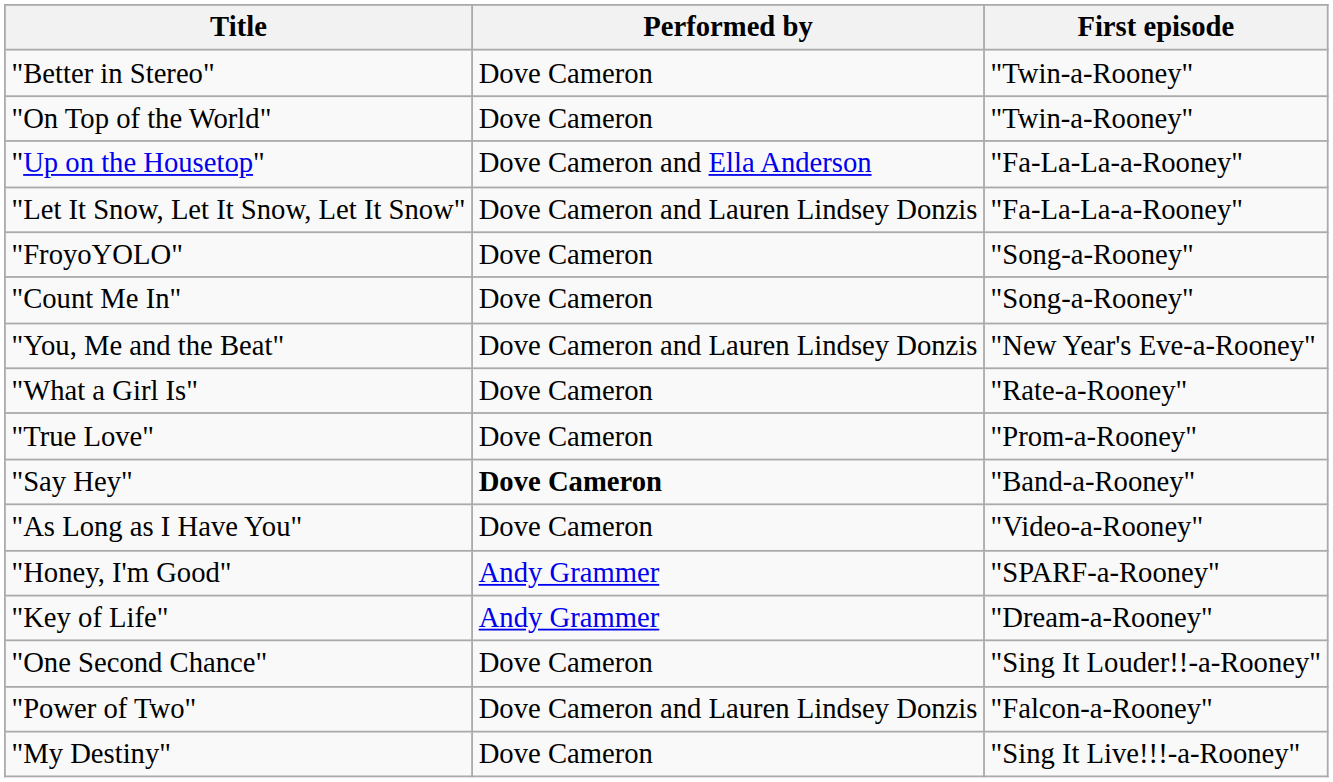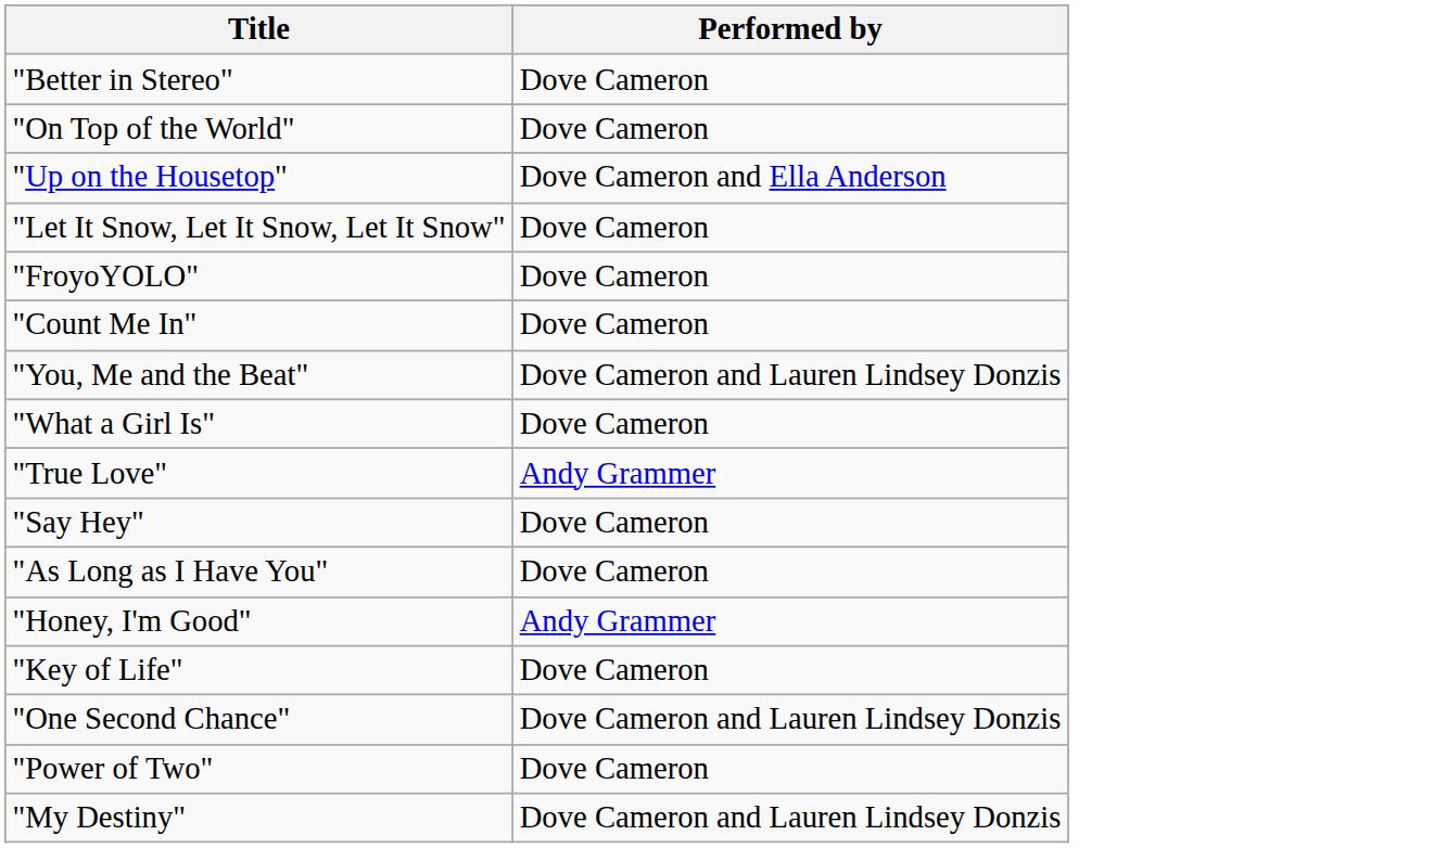 <table class="wikitable sortable plainrowheaders">
 <tr>
 <th scope="col">Title</th>
 <th scope="col">Performed by</th>
-<th scope="col">First episode</th>
 </tr>
 <tr>
 <td>"Better in Stereo"</td>
 <td>Dove Cameron</td>
-<td>"Twin-a-Rooney"</td>
 </tr>
 <tr>
 <td>"On Top of the World"</td>
 <td>Dove Cameron</td>
-<td>"Twin-a-Rooney"</td>
 </tr>
 <tr>
 <td>"<a href='#'>Up on the Housetop</a>"</td>
 <td>Dove Cameron and <a href='#'>Ella Anderson</a></td>
-<td>"Fa-La-La-a-Rooney"</td>
 </tr>
 <tr>
 <td>"Let It Snow, Let It Snow, Let It Snow"</td>
-<td>Dove Cameron and Lauren Lindsey Donzis</td>
-<td>"Fa-La-La-a-Rooney"</td>
+<td>Dove Cameron</td>
 </tr>
 <tr>
 <td>"FroyoYOLO"</td>
 <td>Dove Cameron</td>
-<td>"Song-a-Rooney"</td>
 </tr>
 <tr>
 <td>"Count Me In"</td>
 <td>Dove Cameron</td>
-<td>"Song-a-Rooney"</td>
 </tr>
 <tr>
 <td>"You, Me and the Beat"</td>
 <td>Dove Cameron and Lauren Lindsey Donzis</td>
-<td>"New Year's Eve-a-Rooney"</td>
 </tr>
 <tr>
 <td>"What a Girl Is"</td>
 <td>Dove Cameron</td>
-<td>"Rate-a-Rooney"</td>
 </tr>
 <tr>
 <td>"True Love"</td>
-<td>Dove Cameron</td>
-<td>"Prom-a-Rooney"</td>
+<td><a href='#'>Andy Grammer</a></td>
 </tr>
 <tr>
 <td>"Say Hey"</td>
-<td><strong>Dove Cameron</strong></td>
-<td>"Band-a-Rooney"</td>
+<td>Dove Cameron</td>
 </tr>
 <tr>
 <td>"As Long as I Have You"</td>
 <td>Dove Cameron</td>
-<td>"Video-a-Rooney"</td>
 </tr>
 <tr>
 <td>"Honey, I'm Good"</td>
 <td><a href='#'>Andy Grammer</a></td>
-<td>"SPARF-a-Rooney"</td>
 </tr>
 <tr>
 <td>"Key of Life"</td>
-<td><a href='#'>Andy Grammer</a></td>
-<td>"Dream-a-Rooney"</td>
+<td>Dove Cameron</td>
 </tr>
 <tr>
 <td>"One Second Chance"</td>
-<td>Dove Cameron</td>
-<td>"Sing It Louder!!-a-Rooney"</td>
+<td>Dove Cameron and Lauren Lindsey Donzis</td>
 </tr>
 <tr>
 <td>"Power of Two"</td>
-<td>Dove Cameron and Lauren Lindsey Donzis</td>
-<td>"Falcon-a-Rooney"</td>
+<td>Dove Cameron</td>
 </tr>
 <tr>
 <td>"My Destiny"</td>
-<td>Dove Cameron</td>
-<td>"Sing It Live!!!-a-Rooney"</td>
+<td>Dove Cameron and Lauren Lindsey Donzis</td>
 </tr>
 </table>
